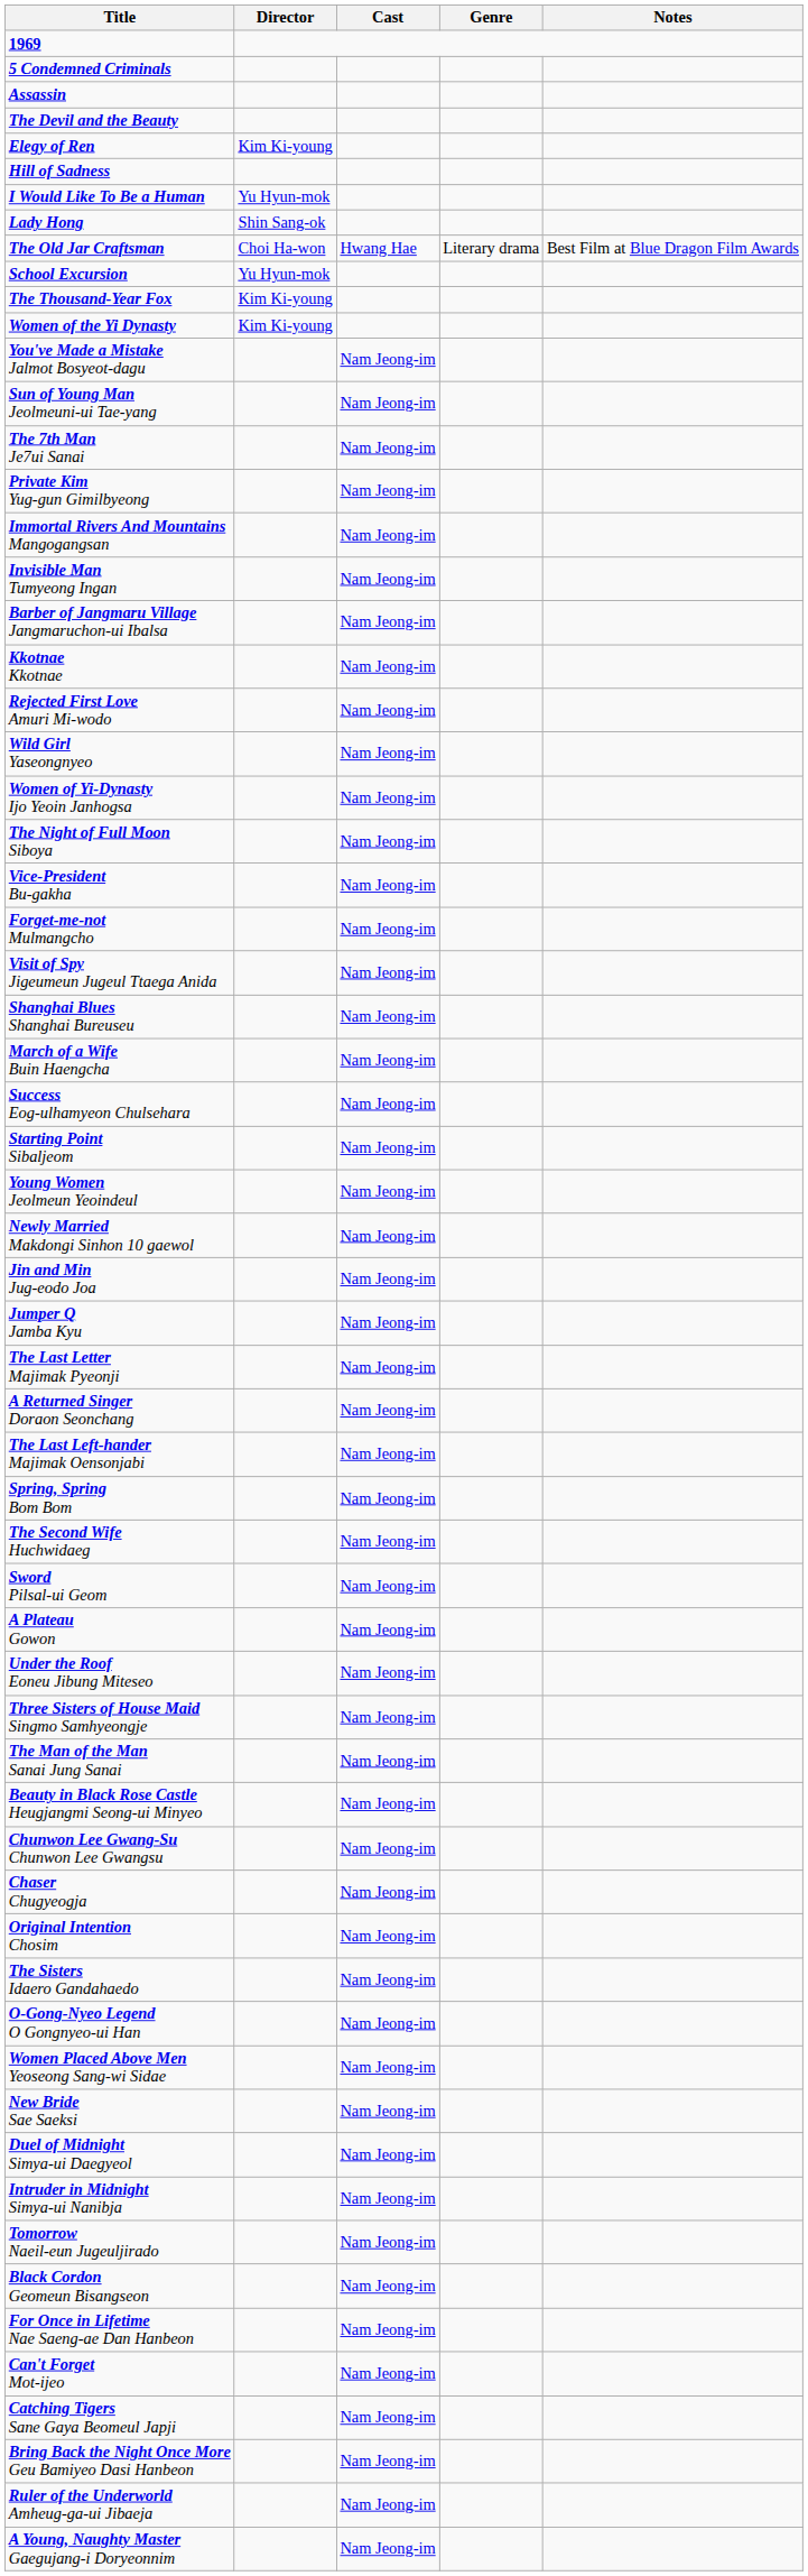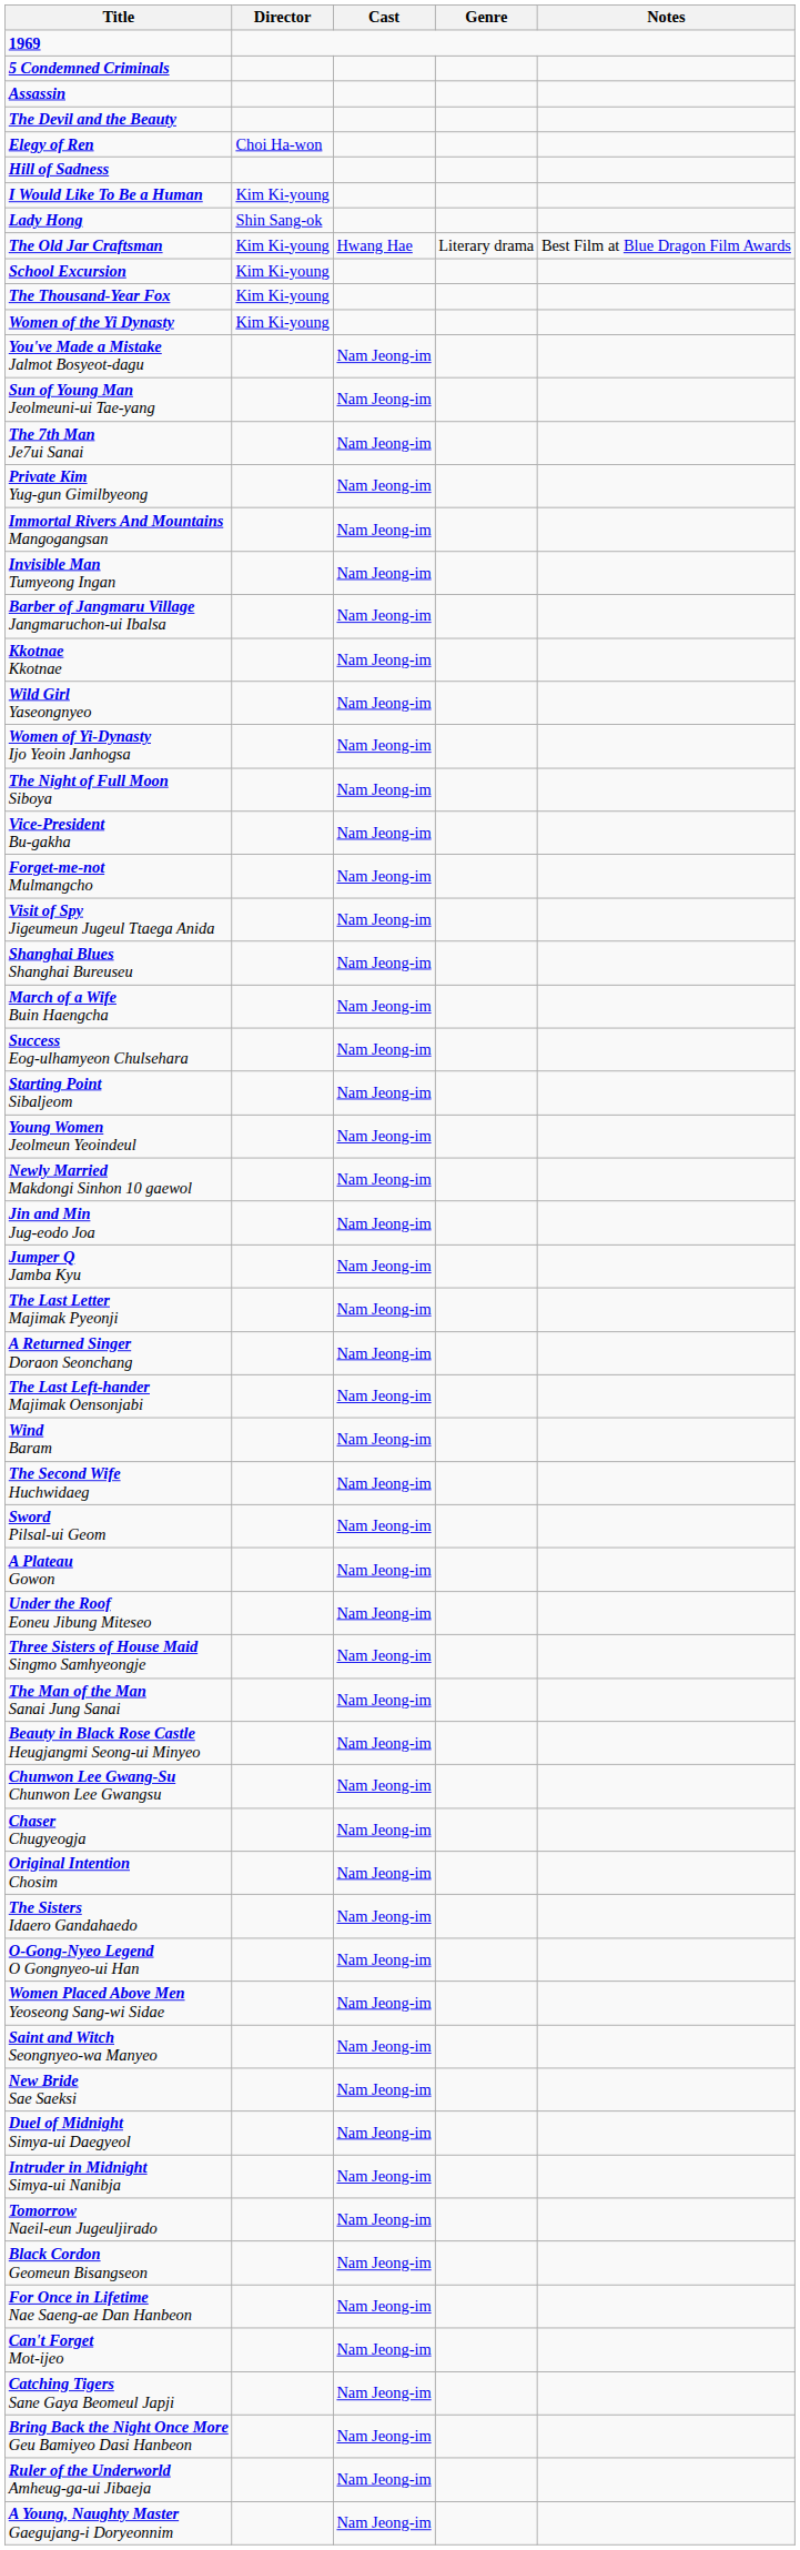 <table class="wikitable">
 <tr>
 <th>Title</th>
 <th>Director</th>
 <th>Cast</th>
 <th>Genre</th>
 <th>Notes</th>
 </tr>
 <tr>
 <td><strong><a href='#'>1969</a></strong></td>
 </tr>
 <tr>
 <td><strong><em><a href='#'>5 Condemned Criminals</a></em></strong></td>
 <td></td>
 <td></td>
 <td></td>
 <td></td>
 </tr>
 <tr>
 <td><strong><em><a href='#'>Assassin</a></em></strong></td>
 <td></td>
 <td></td>
 <td></td>
 <td></td>
 </tr>
 <tr>
 <td><strong><em><a href='#'>The Devil and the Beauty</a></em></strong></td>
 <td></td>
 <td></td>
 <td></td>
 <td></td>
 </tr>
 <tr>
 <td><strong><em><a href='#'>Elegy of Ren</a></em></strong></td>
-<td><a href='#'>Kim Ki-young</a></td>
+<td><a href='#'>Choi Ha-won</a></td>
 <td></td>
 <td></td>
 <td></td>
 </tr>
 <tr>
 <td><strong><em><a href='#'>Hill of Sadness</a></em></strong></td>
 <td></td>
 <td></td>
 <td></td>
 <td></td>
 </tr>
 <tr>
 <td><strong><em><a href='#'>I Would Like To Be a Human</a></em></strong></td>
-<td><a href='#'>Yu Hyun-mok</a></td>
+<td><a href='#'>Kim Ki-young</a></td>
 <td></td>
 <td></td>
 <td></td>
 </tr>
 <tr>
 <td><strong><em><a href='#'>Lady Hong</a></em></strong></td>
 <td><a href='#'>Shin Sang-ok</a></td>
 <td></td>
 <td></td>
 <td></td>
 </tr>
 <tr>
 <td><strong><em><a href='#'>The Old Jar Craftsman</a></em></strong></td>
-<td><a href='#'>Choi Ha-won</a></td>
+<td><a href='#'>Kim Ki-young</a></td>
 <td><a href='#'>Hwang Hae</a></td>
 <td>Literary drama</td>
 <td>Best Film at <a href='#'>Blue Dragon Film Awards</a></td>
 </tr>
 <tr>
 <td><strong><em><a href='#'>School Excursion</a></em></strong></td>
-<td><a href='#'>Yu Hyun-mok</a></td>
+<td><a href='#'>Kim Ki-young</a></td>
 <td></td>
 <td></td>
 <td></td>
 </tr>
 <tr>
 <td><strong><em><a href='#'>The Thousand-Year Fox</a></em></strong></td>
 <td><a href='#'>Kim Ki-young</a></td>
 <td></td>
 <td></td>
 <td></td>
 </tr>
 <tr>
 <td><strong><em><a href='#'>Women of the Yi Dynasty</a></em></strong></td>
 <td><a href='#'>Kim Ki-young</a></td>
 <td></td>
 <td></td>
 <td></td>
 </tr>
 <tr>
 <td><strong><em><a href='#'>You've Made a Mistake</a></em></strong><br><em>Jalmot Bosyeot-dagu</em></td>
 <td></td>
 <td><a href='#'>Nam Jeong-im</a></td>
 <td></td>
 <td></td>
 </tr>
 <tr>
 <td><strong><em><a href='#'>Sun of Young Man</a></em></strong><br><em>Jeolmeuni-ui Tae-yang</em></td>
 <td></td>
 <td><a href='#'>Nam Jeong-im</a></td>
 <td></td>
 <td></td>
 </tr>
 <tr>
 <td><strong><em><a href='#'>The 7th Man</a></em></strong><br><em>Je7ui Sanai</em></td>
 <td></td>
 <td><a href='#'>Nam Jeong-im</a></td>
 <td></td>
 <td></td>
 </tr>
 <tr>
 <td><strong><em><a href='#'>Private Kim</a></em></strong><br><em>Yug-gun Gimilbyeong</em></td>
 <td></td>
 <td><a href='#'>Nam Jeong-im</a></td>
 <td></td>
 <td></td>
 </tr>
 <tr>
 <td><strong><em><a href='#'>Immortal Rivers And Mountains</a></em></strong><br><em>Mangogangsan</em></td>
 <td></td>
 <td><a href='#'>Nam Jeong-im</a></td>
 <td></td>
 <td></td>
 </tr>
 <tr>
 <td><strong><em><a href='#'>Invisible Man</a></em></strong><br><em>Tumyeong Ingan</em></td>
 <td></td>
 <td><a href='#'>Nam Jeong-im</a></td>
 <td></td>
 <td></td>
 </tr>
 <tr>
 <td><strong><em><a href='#'>Barber of Jangmaru Village</a></em></strong><br><em>Jangmaruchon-ui Ibalsa</em></td>
 <td></td>
 <td><a href='#'>Nam Jeong-im</a></td>
 <td></td>
 <td></td>
 </tr>
 <tr>
 <td><strong><em><a href='#'>Kkotnae</a></em></strong><br><em>Kkotnae</em></td>
-<td></td>
-<td><a href='#'>Nam Jeong-im</a></td>
-<td></td>
-<td></td>
-</tr>
-<tr>
-<td><strong><em><a href='#'>Rejected First Love</a></em></strong><br><em>Amuri Mi-wodo</em></td>
 <td></td>
 <td><a href='#'>Nam Jeong-im</a></td>
 <td></td>
 <td></td>
 </tr>
 <tr>
 <td><strong><em><a href='#'>Wild Girl</a></em></strong><br><em>Yaseongnyeo</em></td>
 <td></td>
 <td><a href='#'>Nam Jeong-im</a></td>
 <td></td>
 <td></td>
 </tr>
 <tr>
 <td><strong><em><a href='#'>Women of Yi-Dynasty</a></em></strong><br><em>Ijo Yeoin Janhogsa</em></td>
 <td></td>
 <td><a href='#'>Nam Jeong-im</a></td>
 <td></td>
 <td></td>
 </tr>
 <tr>
 <td><strong><em><a href='#'>The Night of Full Moon</a></em></strong><br><em>Siboya</em></td>
 <td></td>
 <td><a href='#'>Nam Jeong-im</a></td>
 <td></td>
 <td></td>
 </tr>
 <tr>
 <td><strong><em><a href='#'>Vice-President</a></em></strong><br><em>Bu-gakha</em></td>
 <td></td>
 <td><a href='#'>Nam Jeong-im</a></td>
 <td></td>
 <td></td>
 </tr>
 <tr>
 <td><strong><em><a href='#'>Forget-me-not</a></em></strong><br><em>Mulmangcho</em></td>
 <td></td>
 <td><a href='#'>Nam Jeong-im</a></td>
 <td></td>
 <td></td>
 </tr>
 <tr>
 <td><strong><em><a href='#'>Visit of Spy</a></em></strong><br><em>Jigeumeun Jugeul Ttaega Anida</em></td>
 <td></td>
 <td><a href='#'>Nam Jeong-im</a></td>
 <td></td>
 <td></td>
 </tr>
 <tr>
 <td><strong><em><a href='#'>Shanghai Blues</a></em></strong><br><em>Shanghai Bureuseu</em></td>
 <td></td>
 <td><a href='#'>Nam Jeong-im</a></td>
 <td></td>
 <td></td>
 </tr>
 <tr>
 <td><strong><em><a href='#'>March of a Wife</a></em></strong><br><em>Buin Haengcha</em></td>
 <td></td>
 <td><a href='#'>Nam Jeong-im</a></td>
 <td></td>
 <td></td>
 </tr>
 <tr>
 <td><strong><em><a href='#'>Success</a></em></strong><br><em>Eog-ulhamyeon Chulsehara</em></td>
 <td></td>
 <td><a href='#'>Nam Jeong-im</a></td>
 <td></td>
 <td></td>
 </tr>
 <tr>
 <td><strong><em><a href='#'>Starting Point</a></em></strong><br><em>Sibaljeom</em></td>
 <td></td>
 <td><a href='#'>Nam Jeong-im</a></td>
 <td></td>
 <td></td>
 </tr>
 <tr>
 <td><strong><em><a href='#'>Young Women</a></em></strong><br><em>Jeolmeun Yeoindeul</em></td>
 <td></td>
 <td><a href='#'>Nam Jeong-im</a></td>
 <td></td>
 <td></td>
 </tr>
 <tr>
 <td><strong><em><a href='#'>Newly Married</a></em></strong><br><em>Makdongi Sinhon 10 gaewol</em></td>
 <td></td>
 <td><a href='#'>Nam Jeong-im</a></td>
 <td></td>
 <td></td>
 </tr>
 <tr>
 <td><strong><em><a href='#'>Jin and Min</a></em></strong><br><em>Jug-eodo Joa</em></td>
 <td></td>
 <td><a href='#'>Nam Jeong-im</a></td>
 <td></td>
 <td></td>
 </tr>
 <tr>
 <td><strong><em><a href='#'>Jumper Q</a></em></strong><br><em>Jamba Kyu</em></td>
 <td></td>
 <td><a href='#'>Nam Jeong-im</a></td>
 <td></td>
 <td></td>
 </tr>
 <tr>
 <td><strong><em><a href='#'>The Last Letter</a></em></strong><br><em>Majimak Pyeonji</em></td>
 <td></td>
 <td><a href='#'>Nam Jeong-im</a></td>
 <td></td>
 <td></td>
 </tr>
 <tr>
 <td><strong><em><a href='#'>A Returned Singer</a></em></strong><br><em>Doraon Seonchang</em></td>
 <td></td>
 <td><a href='#'>Nam Jeong-im</a></td>
 <td></td>
 <td></td>
 </tr>
 <tr>
 <td><strong><em><a href='#'>The Last Left-hander</a></em></strong><br><em>Majimak Oensonjabi</em></td>
 <td></td>
 <td><a href='#'>Nam Jeong-im</a></td>
 <td></td>
 <td></td>
 </tr>
 <tr>
-<td><strong><em><a href='#'>Spring, Spring</a></em></strong><br><em>Bom Bom</em></td>
+<td><strong><em><a href='#'>Wind</a></em></strong><br><em>Baram</em></td>
 <td></td>
 <td><a href='#'>Nam Jeong-im</a></td>
 <td></td>
 <td></td>
 </tr>
 <tr>
 <td><strong><em><a href='#'>The Second Wife</a></em></strong><br><em>Huchwidaeg</em></td>
 <td></td>
 <td><a href='#'>Nam Jeong-im</a></td>
 <td></td>
 <td></td>
 </tr>
 <tr>
 <td><strong><em><a href='#'>Sword</a></em></strong><br><em>Pilsal-ui Geom</em></td>
 <td></td>
 <td><a href='#'>Nam Jeong-im</a></td>
 <td></td>
 <td></td>
 </tr>
 <tr>
 <td><strong><em><a href='#'>A Plateau</a></em></strong><br><em>Gowon</em></td>
 <td></td>
 <td><a href='#'>Nam Jeong-im</a></td>
 <td></td>
 <td></td>
 </tr>
 <tr>
 <td><strong><em><a href='#'>Under the Roof</a></em></strong><br><em>Eoneu Jibung Miteseo</em></td>
 <td></td>
 <td><a href='#'>Nam Jeong-im</a></td>
 <td></td>
 <td></td>
 </tr>
 <tr>
 <td><strong><em><a href='#'>Three Sisters of House Maid</a></em></strong><br><em>Singmo Samhyeongje</em></td>
 <td></td>
 <td><a href='#'>Nam Jeong-im</a></td>
 <td></td>
 <td></td>
 </tr>
 <tr>
 <td><strong><em><a href='#'>The Man of the Man</a></em></strong><br><em>Sanai Jung Sanai</em></td>
 <td></td>
 <td><a href='#'>Nam Jeong-im</a></td>
 <td></td>
 <td></td>
 </tr>
 <tr>
 <td><strong><em><a href='#'>Beauty in Black Rose Castle</a></em></strong><br><em>Heugjangmi Seong-ui Minyeo</em></td>
 <td></td>
 <td><a href='#'>Nam Jeong-im</a></td>
 <td></td>
 <td></td>
 </tr>
 <tr>
 <td><strong><em><a href='#'>Chunwon Lee Gwang-Su</a></em></strong><br><em>Chunwon Lee Gwangsu</em></td>
 <td></td>
 <td><a href='#'>Nam Jeong-im</a></td>
 <td></td>
 <td></td>
 </tr>
 <tr>
 <td><strong><em><a href='#'>Chaser</a></em></strong><br><em>Chugyeogja</em></td>
 <td></td>
 <td><a href='#'>Nam Jeong-im</a></td>
 <td></td>
 <td></td>
 </tr>
 <tr>
 <td><strong><em><a href='#'>Original Intention</a></em></strong><br><em>Chosim</em></td>
 <td></td>
 <td><a href='#'>Nam Jeong-im</a></td>
 <td></td>
 <td></td>
 </tr>
 <tr>
 <td><strong><em><a href='#'>The Sisters</a></em></strong><br><em>Idaero Gandahaedo</em></td>
 <td></td>
 <td><a href='#'>Nam Jeong-im</a></td>
 <td></td>
 <td></td>
 </tr>
 <tr>
 <td><strong><em><a href='#'>O-Gong-Nyeo Legend</a></em></strong><br><em>O Gongnyeo-ui Han</em></td>
 <td></td>
 <td><a href='#'>Nam Jeong-im</a></td>
 <td></td>
 <td></td>
 </tr>
 <tr>
 <td><strong><em><a href='#'>Women Placed Above Men</a></em></strong><br><em>Yeoseong Sang-wi Sidae</em></td>
 <td></td>
 <td><a href='#'>Nam Jeong-im</a></td>
 <td></td>
 <td></td>
 </tr>
 <tr>
+<td><strong><em><a href='#'>Saint and Witch</a></em></strong><br><em>Seongnyeo-wa Manyeo</em></td>
+<td></td>
+<td><a href='#'>Nam Jeong-im</a></td>
+<td></td>
+<td></td>
+</tr>
+<tr>
 <td><strong><em><a href='#'>New Bride</a></em></strong><br><em>Sae Saeksi</em></td>
 <td></td>
 <td><a href='#'>Nam Jeong-im</a></td>
 <td></td>
 <td></td>
 </tr>
 <tr>
 <td><strong><em><a href='#'>Duel of Midnight</a></em></strong><br><em>Simya-ui Daegyeol</em></td>
 <td></td>
 <td><a href='#'>Nam Jeong-im</a></td>
 <td></td>
 <td></td>
 </tr>
 <tr>
 <td><strong><em><a href='#'>Intruder in Midnight</a></em></strong><br><em>Simya-ui Nanibja</em></td>
 <td></td>
 <td><a href='#'>Nam Jeong-im</a></td>
 <td></td>
 <td></td>
 </tr>
 <tr>
 <td><strong><em><a href='#'>Tomorrow</a></em></strong><br><em>Naeil-eun Jugeuljirado</em></td>
 <td></td>
 <td><a href='#'>Nam Jeong-im</a></td>
 <td></td>
 <td></td>
 </tr>
 <tr>
 <td><strong><em><a href='#'>Black Cordon</a></em></strong><br><em>Geomeun Bisangseon</em></td>
 <td></td>
 <td><a href='#'>Nam Jeong-im</a></td>
 <td></td>
 <td></td>
 </tr>
 <tr>
 <td><strong><em><a href='#'>For Once in Lifetime</a></em></strong><br><em>Nae Saeng-ae Dan Hanbeon</em></td>
 <td></td>
 <td><a href='#'>Nam Jeong-im</a></td>
 <td></td>
 <td></td>
 </tr>
 <tr>
 <td><strong><em><a href='#'>Can't Forget</a></em></strong><br><em>Mot-ijeo</em></td>
 <td></td>
 <td><a href='#'>Nam Jeong-im</a></td>
 <td></td>
 <td></td>
 </tr>
 <tr>
 <td><strong><em><a href='#'>Catching Tigers</a></em></strong><br><em>Sane Gaya Beomeul Japji</em></td>
 <td></td>
 <td><a href='#'>Nam Jeong-im</a></td>
 <td></td>
 <td></td>
 </tr>
 <tr>
 <td><strong><em><a href='#'>Bring Back the Night Once More</a></em></strong><br><em>Geu Bamiyeo Dasi Hanbeon</em></td>
 <td></td>
 <td><a href='#'>Nam Jeong-im</a></td>
 <td></td>
 <td></td>
 </tr>
 <tr>
 <td><strong><em><a href='#'>Ruler of the Underworld</a></em></strong><br><em>Amheug-ga-ui Jibaeja</em></td>
 <td></td>
 <td><a href='#'>Nam Jeong-im</a></td>
 <td></td>
 <td></td>
 </tr>
 <tr>
 <td><strong><em><a href='#'>A Young, Naughty Master</a></em></strong><br><em>Gaegujang-i Doryeonnim</em></td>
 <td></td>
 <td><a href='#'>Nam Jeong-im</a></td>
 <td></td>
 <td></td>
 </tr>
 </table>
